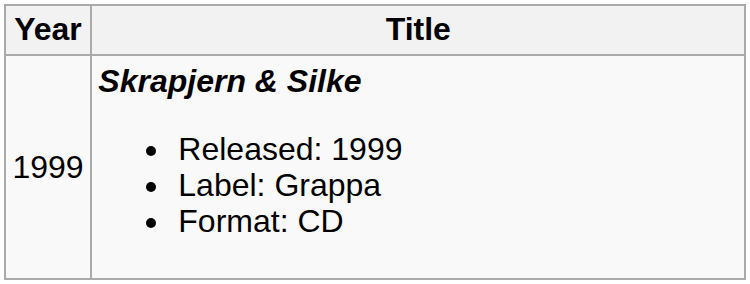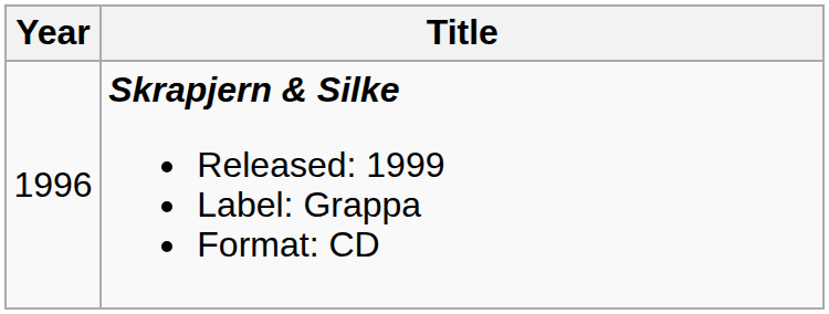 <table class="wikitable">
 <tr>
 <th>Year</th>
 <th style="width:225px;">Title</th>
 </tr>
 <tr>
-<td>1999</td>
+<td>1996</td>
 <td style="width:20em"><strong><em>Skrapjern & Silke</em></strong><br><ul><li>Released: 1999</li><li>Label: Grappa </li><li>Format: CD</li></ul></td>
 </tr>
 </table>
